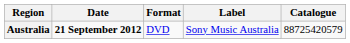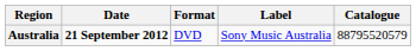 <table class="wikitable plainrowheaders">
 <tr>
 <th scope="col">Region</th>
 <th scope="col">Date</th>
 <th scope="col">Format</th>
 <th scope="col">Label</th>
 <th scope="col">Catalogue</th>
 </tr>
 <tr>
 <th scope="row">Australia</th>
 <td><strong>21 September 2012 </strong></td>
 <td><a href='#'>DVD</a></td>
 <td><a href='#'>Sony Music Australia</a></td>
-<td>88725420579</td>
+<td>88795520579</td>
 </tr>
 </table>
